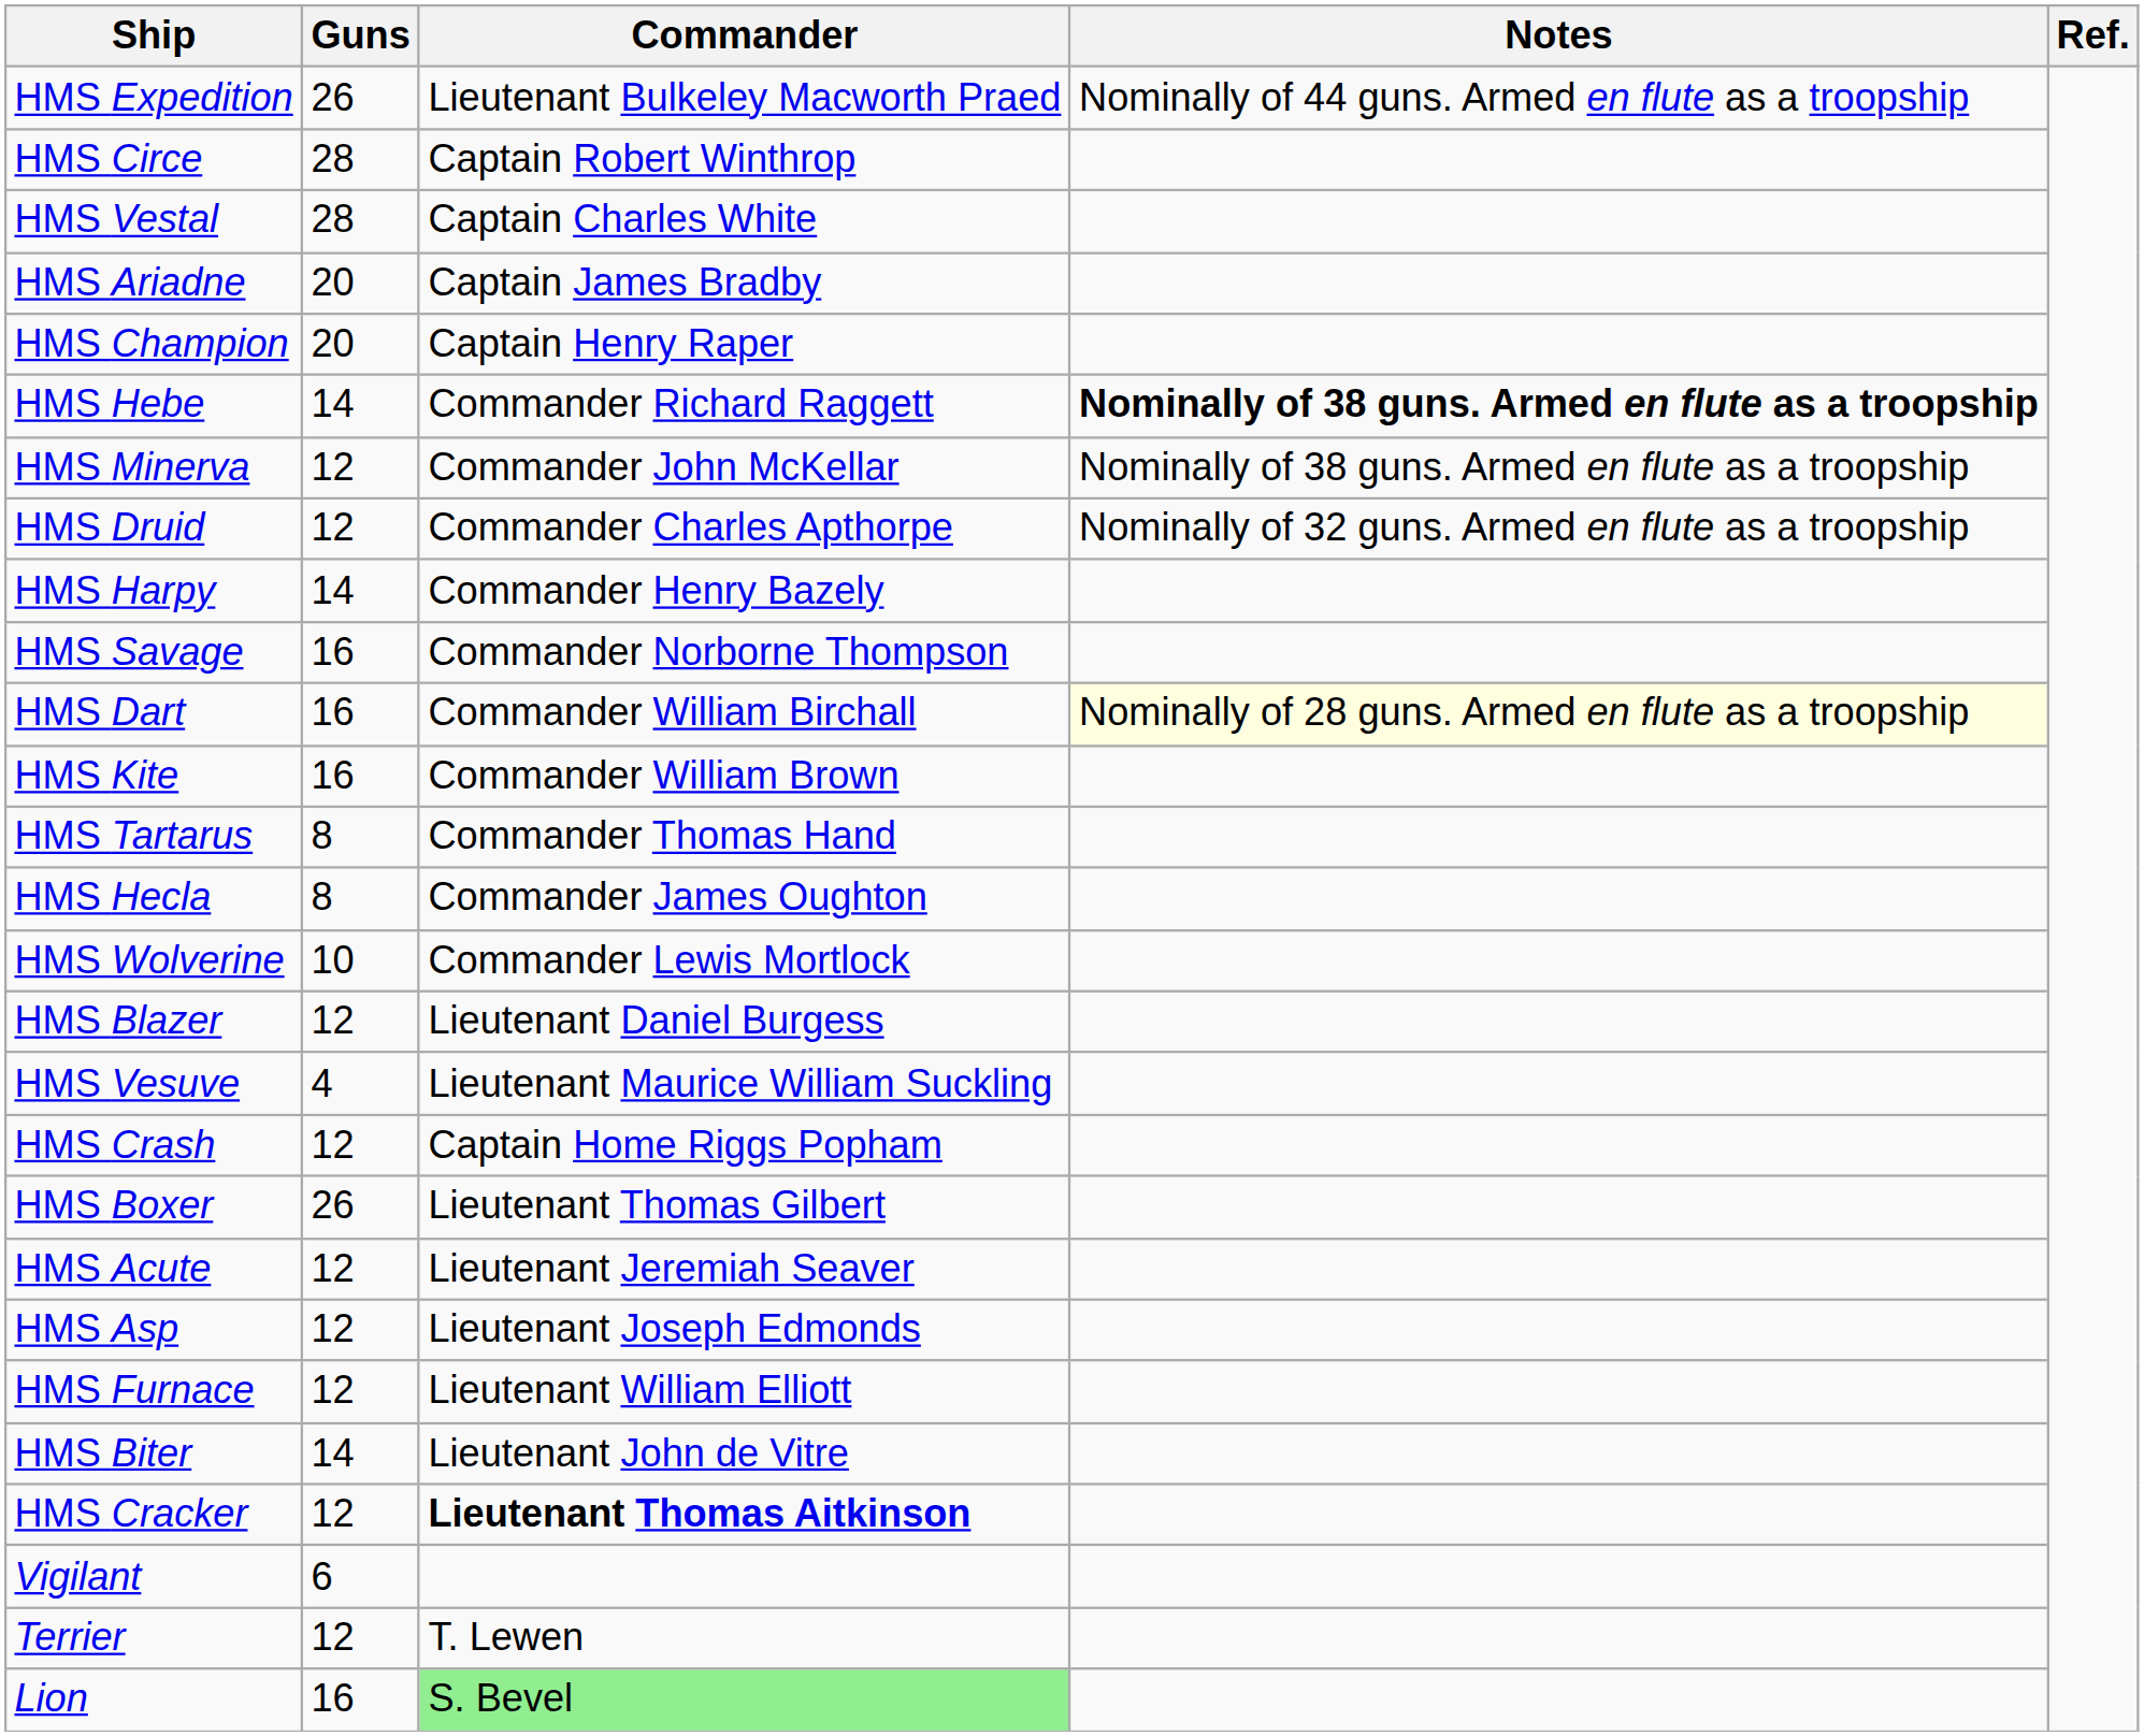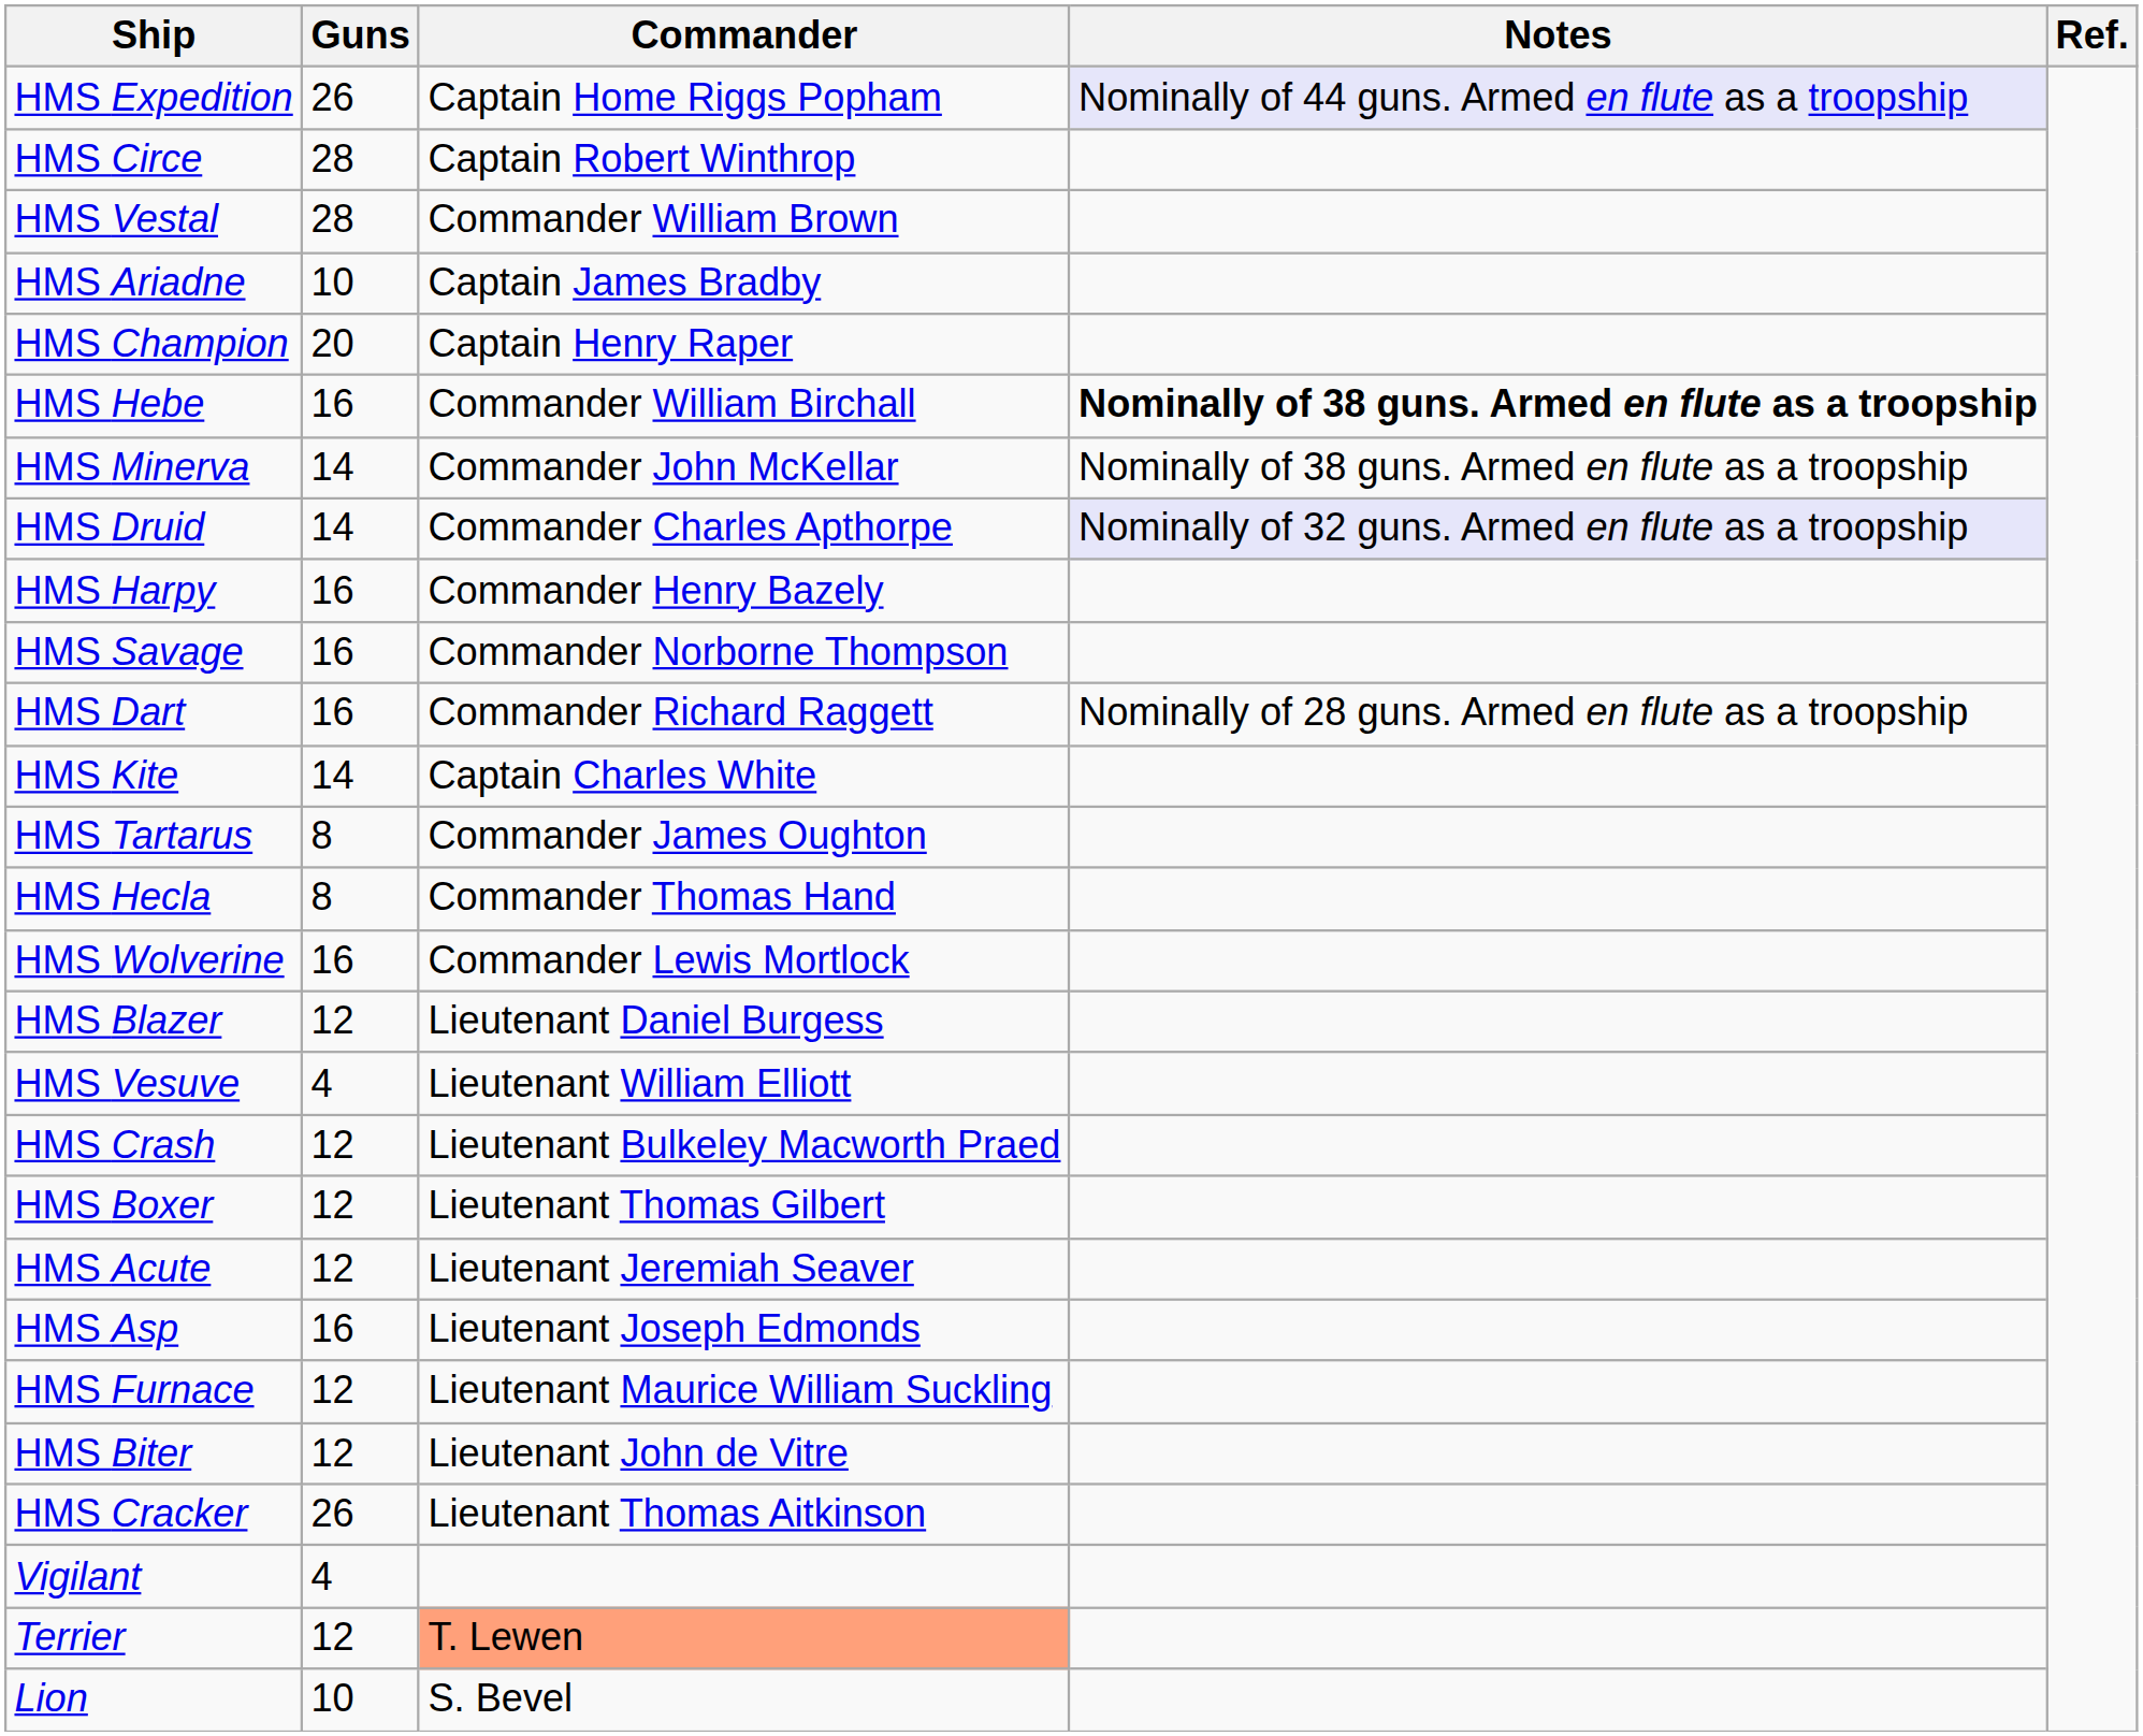 <table class="wikitable"width=>
 <tr>
 <th style=>Ship</th>
 <th style=>Guns</th>
 <th style=>Commander</th>
 <th style=>Notes</th>
 <th style=>Ref.</th>
 </tr>
 <tr>
 <td><a href='#'>HMS <em>Expedition</em></a></td>
 <td>26</td>
-<td>Lieutenant <a href='#'>Bulkeley Macworth Praed</a></td>
-<td>Nominally of 44 guns. Armed <em><a href='#'>en flute</a></em> as a <a href='#'>troopship</a></td>
+<td>Captain <a href='#'>Home Riggs Popham</a></td>
+<td style="background: lavender;">Nominally of 44 guns. Armed <em><a href='#'>en flute</a></em> as a <a href='#'>troopship</a></td>
 <td rowspan=27></td>
 </tr>
 <tr>
 <td><a href='#'>HMS <em>Circe</em></a></td>
 <td>28</td>
 <td>Captain <a href='#'>Robert Winthrop</a></td>
 <td></td>
 </tr>
 <tr>
 <td><a href='#'>HMS <em>Vestal</em></a></td>
 <td>28</td>
-<td>Captain <a href='#'>Charles White</a></td>
+<td>Commander <a href='#'>William Brown</a></td>
 <td></td>
 </tr>
 <tr>
 <td><a href='#'>HMS <em>Ariadne</em></a></td>
-<td>20</td>
+<td>10</td>
 <td>Captain <a href='#'>James Bradby</a></td>
 <td></td>
 </tr>
 <tr>
 <td><a href='#'>HMS <em>Champion</em></a></td>
 <td>20</td>
 <td>Captain <a href='#'>Henry Raper</a></td>
 <td></td>
 </tr>
 <tr>
 <td><a href='#'>HMS <em>Hebe</em></a></td>
-<td>14</td>
-<td>Commander <a href='#'>Richard Raggett</a></td>
+<td>16</td>
+<td>Commander <a href='#'>William Birchall</a></td>
 <td><strong>Nominally of 38 guns. Armed <em>en flute</em> as a troopship</strong></td>
 </tr>
 <tr>
 <td><a href='#'>HMS <em>Minerva</em></a></td>
-<td>12</td>
+<td>14</td>
 <td>Commander <a href='#'>John McKellar</a></td>
 <td>Nominally of 38 guns. Armed <em>en flute</em> as a troopship</td>
 </tr>
 <tr>
 <td><a href='#'>HMS <em>Druid</em></a></td>
-<td>12</td>
+<td>14</td>
 <td>Commander <a href='#'>Charles Apthorpe</a></td>
-<td>Nominally of 32 guns. Armed <em>en flute</em> as a troopship</td>
+<td style="background: lavender;">Nominally of 32 guns. Armed <em>en flute</em> as a troopship</td>
 </tr>
 <tr>
 <td><a href='#'>HMS <em>Harpy</em></a></td>
-<td>14</td>
+<td>16</td>
 <td>Commander <a href='#'>Henry Bazely</a></td>
 <td></td>
 </tr>
 <tr>
 <td><a href='#'>HMS <em>Savage</em></a></td>
 <td>16</td>
 <td>Commander <a href='#'>Norborne Thompson</a></td>
 <td></td>
 </tr>
 <tr>
 <td><a href='#'>HMS <em>Dart</em></a></td>
 <td>16</td>
-<td>Commander <a href='#'>William Birchall</a></td>
-<td style="background: lightyellow;">Nominally of 28 guns. Armed <em>en flute</em> as a troopship</td>
+<td>Commander <a href='#'>Richard Raggett</a></td>
+<td>Nominally of 28 guns. Armed <em>en flute</em> as a troopship</td>
 </tr>
 <tr>
 <td><a href='#'>HMS <em>Kite</em></a></td>
-<td>16</td>
-<td>Commander <a href='#'>William Brown</a></td>
+<td>14</td>
+<td>Captain <a href='#'>Charles White</a></td>
 <td></td>
 </tr>
 <tr>
 <td><a href='#'>HMS <em>Tartarus</em></a></td>
 <td>8</td>
-<td>Commander <a href='#'>Thomas Hand</a></td>
+<td>Commander <a href='#'>James Oughton</a></td>
 <td></td>
 </tr>
 <tr>
 <td><a href='#'>HMS <em>Hecla</em></a></td>
 <td>8</td>
-<td>Commander <a href='#'>James Oughton</a></td>
+<td>Commander <a href='#'>Thomas Hand</a></td>
 <td></td>
 </tr>
 <tr>
 <td><a href='#'>HMS <em>Wolverine</em></a></td>
-<td>10</td>
+<td>16</td>
 <td>Commander <a href='#'>Lewis Mortlock</a></td>
 <td></td>
 </tr>
 <tr>
 <td><a href='#'>HMS <em>Blazer</em></a></td>
 <td>12</td>
 <td>Lieutenant <a href='#'>Daniel Burgess</a></td>
 <td></td>
 </tr>
 <tr>
 <td><a href='#'>HMS <em>Vesuve</em></a></td>
 <td>4</td>
-<td>Lieutenant <a href='#'>Maurice William Suckling</a></td>
+<td>Lieutenant <a href='#'>William Elliott</a></td>
 <td></td>
 </tr>
 <tr>
 <td><a href='#'>HMS <em>Crash</em></a></td>
 <td>12</td>
-<td>Captain <a href='#'>Home Riggs Popham</a></td>
+<td>Lieutenant <a href='#'>Bulkeley Macworth Praed</a></td>
 <td></td>
 </tr>
 <tr>
 <td><a href='#'>HMS <em>Boxer</em></a></td>
-<td>26</td>
+<td>12</td>
 <td>Lieutenant <a href='#'>Thomas Gilbert</a></td>
 <td></td>
 </tr>
 <tr>
 <td><a href='#'>HMS <em>Acute</em></a></td>
 <td>12</td>
 <td>Lieutenant <a href='#'>Jeremiah Seaver</a></td>
 <td></td>
 </tr>
 <tr>
 <td><a href='#'>HMS <em>Asp</em></a></td>
-<td>12</td>
+<td>16</td>
 <td>Lieutenant <a href='#'>Joseph Edmonds</a></td>
 <td></td>
 </tr>
 <tr>
 <td><a href='#'>HMS <em>Furnace</em></a></td>
 <td>12</td>
-<td>Lieutenant <a href='#'>William Elliott</a></td>
+<td>Lieutenant <a href='#'>Maurice William Suckling</a></td>
 <td></td>
 </tr>
 <tr>
 <td><a href='#'>HMS <em>Biter</em></a></td>
-<td>14</td>
+<td>12</td>
 <td>Lieutenant <a href='#'>John de Vitre</a></td>
 <td></td>
 </tr>
 <tr>
 <td><a href='#'>HMS <em>Cracker</em></a></td>
-<td>12</td>
-<td><strong>Lieutenant <a href='#'>Thomas Aitkinson</a></strong></td>
+<td>26</td>
+<td>Lieutenant <a href='#'>Thomas Aitkinson</a></td>
 <td></td>
 </tr>
 <tr>
 <td><a href='#'><em>Vigilant</em></a></td>
-<td>6</td>
+<td>4</td>
 <td></td>
 <td></td>
 </tr>
 <tr>
 <td><a href='#'><em>Terrier</em></a></td>
 <td>12</td>
-<td>T. Lewen</td>
+<td style="background: lightsalmon;">T. Lewen</td>
 <td></td>
 </tr>
 <tr>
 <td><a href='#'><em>Lion</em></a></td>
-<td>16</td>
-<td style="background: lightgreen;">S. Bevel</td>
+<td>10</td>
+<td>S. Bevel</td>
 <td></td>
 </tr>
 </table>
